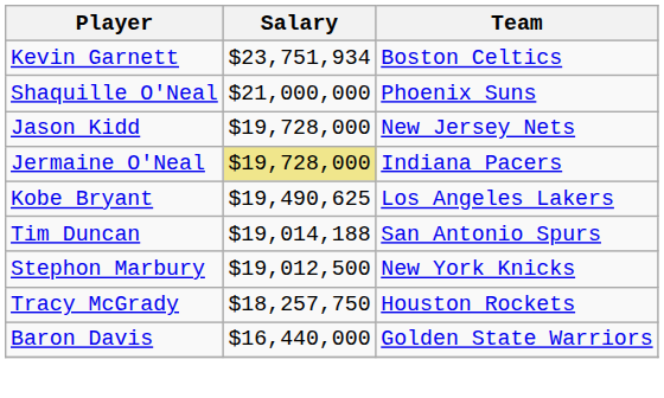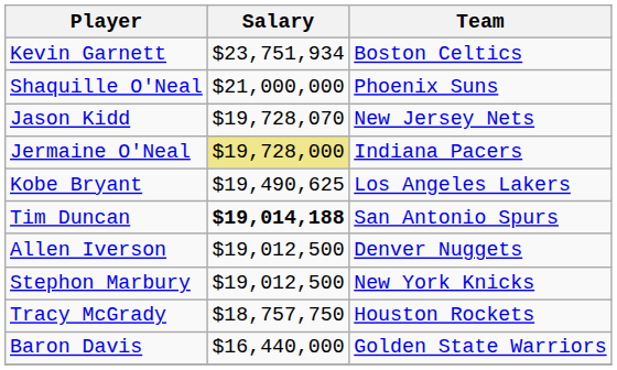 <table class="wikitable">
 <tr>
 <th>Player</th>
 <th>Salary</th>
 <th>Team</th>
 </tr>
 <tr>
 <td><a href='#'>Kevin Garnett</a></td>
 <td>$23,751,934</td>
 <td><a href='#'>Boston Celtics</a></td>
 </tr>
 <tr>
 <td><a href='#'>Shaquille O'Neal</a></td>
 <td>$21,000,000</td>
 <td><a href='#'>Phoenix Suns</a></td>
 </tr>
 <tr>
 <td><a href='#'>Jason Kidd</a></td>
-<td>$19,728,000</td>
+<td>$19,728,070</td>
 <td><a href='#'>New Jersey Nets</a></td>
 </tr>
 <tr>
 <td><a href='#'>Jermaine O'Neal</a></td>
 <td style="background: khaki;">$19,728,000</td>
 <td><a href='#'>Indiana Pacers</a></td>
 </tr>
 <tr>
 <td><a href='#'>Kobe Bryant</a></td>
 <td>$19,490,625</td>
 <td><a href='#'>Los Angeles Lakers</a></td>
 </tr>
 <tr>
 <td><a href='#'>Tim Duncan</a></td>
-<td>$19,014,188</td>
+<td><strong>$19,014,188</strong></td>
 <td><a href='#'>San Antonio Spurs</a></td>
+</tr>
+<tr>
+<td><a href='#'>Allen Iverson</a></td>
+<td>$19,012,500</td>
+<td><a href='#'>Denver Nuggets</a></td>
 </tr>
 <tr>
 <td><a href='#'>Stephon Marbury</a></td>
 <td>$19,012,500</td>
 <td><a href='#'>New York Knicks</a></td>
 </tr>
 <tr>
 <td><a href='#'>Tracy McGrady</a></td>
-<td>$18,257,750</td>
+<td>$18,757,750</td>
 <td><a href='#'>Houston Rockets</a></td>
 </tr>
 <tr>
 <td><a href='#'>Baron Davis</a></td>
 <td>$16,440,000</td>
 <td><a href='#'>Golden State Warriors</a></td>
 </tr>
 <tr>
 </tr>
 </table>
